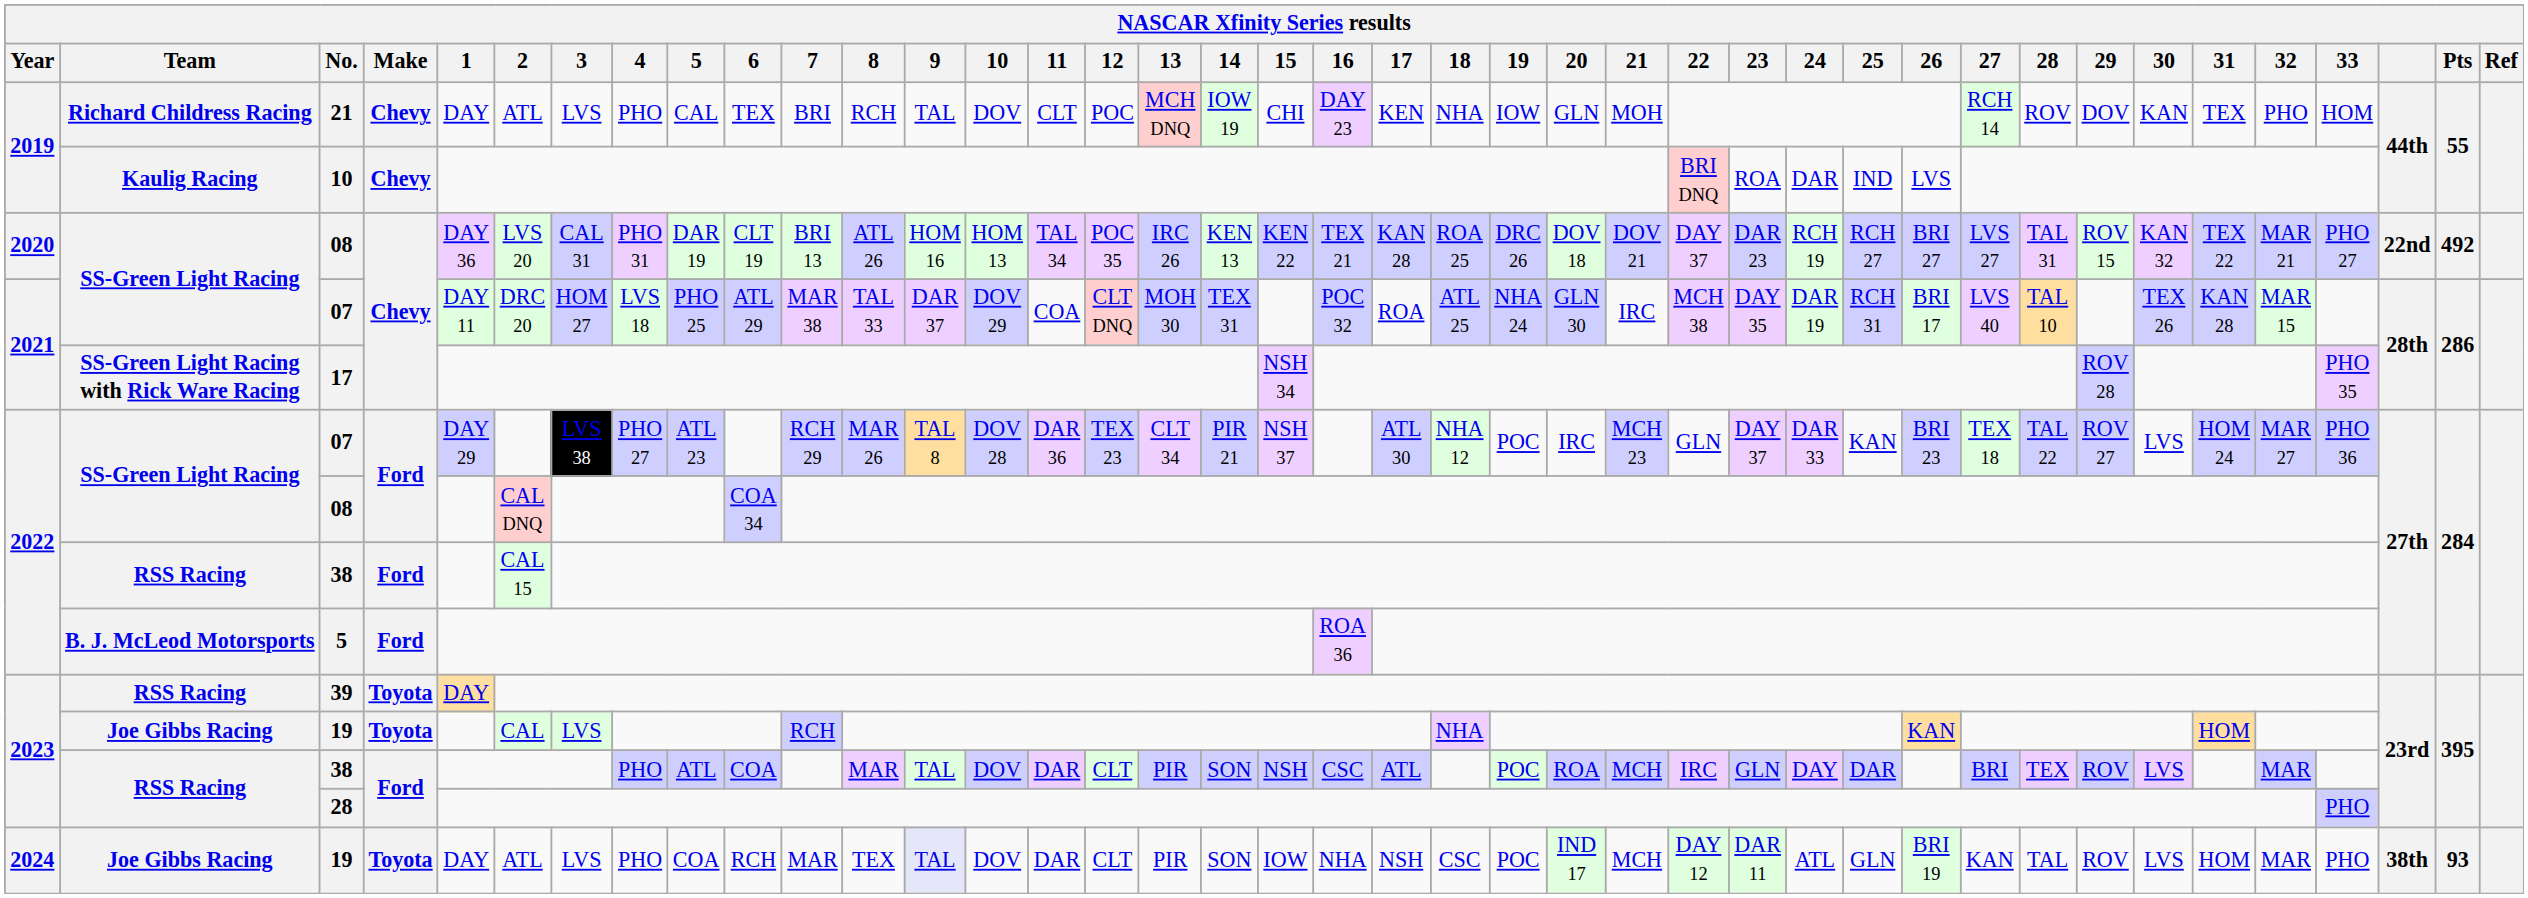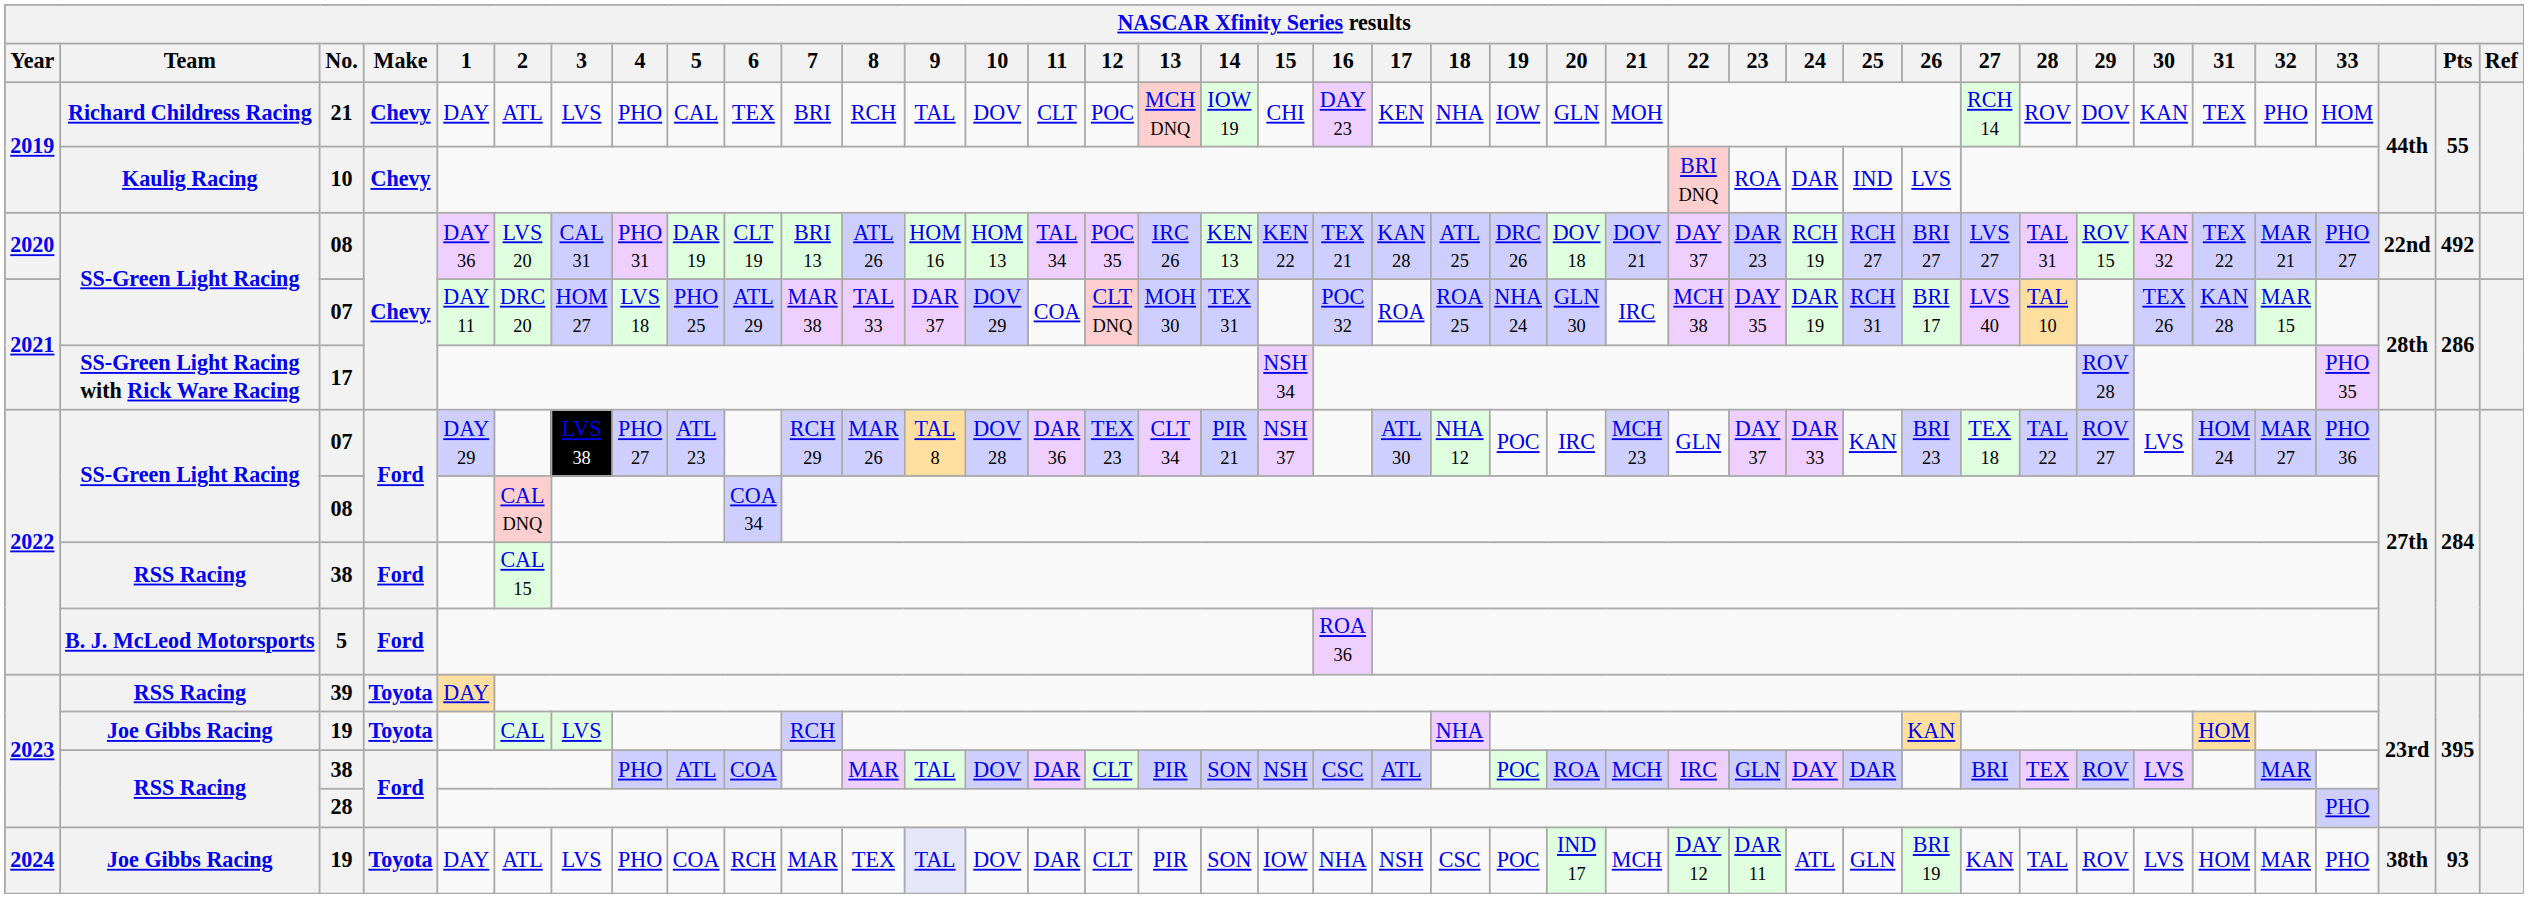 <table class="wikitable" style="text-align:center; font-size:75%">
 <tr>
 <th colspan=40><a href='#'>NASCAR Xfinity Series</a> results</th>
 </tr>
 <tr>
 <th>Year</th>
 <th>Team</th>
 <th>No.</th>
 <th>Make</th>
 <th>1</th>
 <th>2</th>
 <th>3</th>
 <th>4</th>
 <th>5</th>
 <th>6</th>
 <th>7</th>
 <th>8</th>
 <th>9</th>
 <th>10</th>
 <th>11</th>
 <th>12</th>
 <th>13</th>
 <th>14</th>
 <th>15</th>
 <th>16</th>
 <th>17</th>
 <th>18</th>
 <th>19</th>
 <th>20</th>
 <th>21</th>
 <th>22</th>
 <th>23</th>
 <th>24</th>
 <th>25</th>
 <th>26</th>
 <th>27</th>
 <th>28</th>
 <th>29</th>
 <th>30</th>
 <th>31</th>
 <th>32</th>
 <th>33</th>
 <th></th>
 <th>Pts</th>
 <th>Ref</th>
 </tr>
 <tr>
 <th rowspan=2><a href='#'>2019</a></th>
 <th><a href='#'>Richard Childress Racing</a></th>
 <th>21</th>
 <th><a href='#'>Chevy</a></th>
 <td><a href='#'>DAY</a></td>
 <td><a href='#'>ATL</a></td>
 <td><a href='#'>LVS</a></td>
 <td><a href='#'>PHO</a></td>
 <td><a href='#'>CAL</a></td>
 <td><a href='#'>TEX</a></td>
 <td><a href='#'>BRI</a></td>
 <td><a href='#'>RCH</a></td>
 <td><a href='#'>TAL</a></td>
 <td><a href='#'>DOV</a></td>
 <td><a href='#'>CLT</a></td>
 <td><a href='#'>POC</a></td>
 <td style="background:#FFCFCF;"><a href='#'>MCH</a><br><small>DNQ</small></td>
 <td style="background:#DFFFDF;"><a href='#'>IOW</a><br><small>19</small></td>
 <td><a href='#'>CHI</a></td>
 <td style="background:#EFCFFF;"><a href='#'>DAY</a><br><small>23</small></td>
 <td><a href='#'>KEN</a></td>
 <td><a href='#'>NHA</a></td>
 <td><a href='#'>IOW</a></td>
 <td><a href='#'>GLN</a></td>
 <td><a href='#'>MOH</a></td>
 <td colspan=5></td>
 <td style="background:#DFFFDF;"><a href='#'>RCH</a><br><small>14</small></td>
 <td><a href='#'>ROV</a></td>
 <td><a href='#'>DOV</a></td>
 <td><a href='#'>KAN</a></td>
 <td><a href='#'>TEX</a></td>
 <td><a href='#'>PHO</a></td>
 <td><a href='#'>HOM</a></td>
 <th rowspan=2>44th</th>
 <th rowspan=2>55</th>
 <th rowspan=2></th>
 </tr>
 <tr>
 <th><a href='#'>Kaulig Racing</a></th>
 <th>10</th>
 <th><a href='#'>Chevy</a></th>
 <td colspan=21></td>
 <td style="background:#FFCFCF;"><a href='#'>BRI</a><br><small>DNQ</small></td>
 <td><a href='#'>ROA</a></td>
 <td><a href='#'>DAR</a></td>
 <td><a href='#'>IND</a></td>
 <td><a href='#'>LVS</a></td>
 <td colspan=7></td>
 </tr>
 <tr>
 <th><a href='#'>2020</a></th>
 <th rowspan=2><a href='#'>SS-Green Light Racing</a></th>
 <th>08</th>
 <th rowspan=3><a href='#'>Chevy</a></th>
 <td style="background:#EFCFFF;"><a href='#'>DAY</a><br><small>36</small></td>
 <td style="background:#DFFFDF;"><a href='#'>LVS</a><br><small>20</small></td>
 <td style="background:#CFCFFF;"><a href='#'>CAL</a><br><small>31</small></td>
 <td style="background:#EFCFFF;"><a href='#'>PHO</a><br><small>31</small></td>
 <td style="background:#DFFFDF;"><a href='#'>DAR</a><br><small>19</small></td>
 <td style="background:#DFFFDF;"><a href='#'>CLT</a><br><small>19</small></td>
 <td style="background:#DFFFDF;"><a href='#'>BRI</a><br><small>13</small></td>
 <td style="background:#CFCFFF;"><a href='#'>ATL</a><br><small>26</small></td>
 <td style="background:#DFFFDF;"><a href='#'>HOM</a><br><small>16</small></td>
 <td style="background:#DFFFDF;"><a href='#'>HOM</a><br><small>13</small></td>
 <td style="background:#EFCFFF;"><a href='#'>TAL</a><br><small>34</small></td>
 <td style="background:#EFCFFF;"><a href='#'>POC</a><br><small>35</small></td>
 <td style="background:#CFCFFF;"><a href='#'>IRC</a><br><small>26</small></td>
 <td style="background:#DFFFDF;"><a href='#'>KEN</a><br><small>13</small></td>
 <td style="background:#CFCFFF;"><a href='#'>KEN</a><br><small>22</small></td>
 <td style="background:#CFCFFF;"><a href='#'>TEX</a><br><small>21</small></td>
 <td style="background:#CFCFFF;"><a href='#'>KAN</a><br><small>28</small></td>
-<td style="background:#CFCFFF;"><a href='#'>ROA</a><br><small>25</small></td>
+<td style="background:#CFCFFF;"><a href='#'>ATL</a><br><small>25</small></td>
 <td style="background:#CFCFFF;"><a href='#'>DRC</a><br><small>26</small></td>
 <td style="background:#DFFFDF;"><a href='#'>DOV</a><br><small>18</small></td>
 <td style="background:#CFCFFF;"><a href='#'>DOV</a><br><small>21</small></td>
 <td style="background:#EFCFFF;"><a href='#'>DAY</a><br><small>37</small></td>
 <td style="background:#CFCFFF;"><a href='#'>DAR</a><br><small>23</small></td>
 <td style="background:#DFFFDF;"><a href='#'>RCH</a><br><small>19</small></td>
 <td style="background:#CFCFFF;"><a href='#'>RCH</a><br><small>27</small></td>
 <td style="background:#CFCFFF;"><a href='#'>BRI</a><br><small>27</small></td>
 <td style="background:#CFCFFF;"><a href='#'>LVS</a><br><small>27</small></td>
 <td style="background:#EFCFFF;"><a href='#'>TAL</a><br><small>31</small></td>
 <td style="background:#DFFFDF;"><a href='#'>ROV</a><br><small>15</small></td>
 <td style="background:#EFCFFF;"><a href='#'>KAN</a><br><small>32</small></td>
 <td style="background:#CFCFFF;"><a href='#'>TEX</a><br><small>22</small></td>
 <td style="background:#CFCFFF;"><a href='#'>MAR</a><br><small>21</small></td>
 <td style="background:#CFCFFF;"><a href='#'>PHO</a><br><small>27</small></td>
 <th>22nd</th>
 <th>492</th>
 <th></th>
 </tr>
 <tr>
 <th rowspan=2><a href='#'>2021</a></th>
 <th>07</th>
 <td style="background:#DFFFDF;"><a href='#'>DAY</a><br><small>11</small></td>
 <td style="background:#DFFFDF;"><a href='#'>DRC</a><br><small>20</small></td>
 <td style="background:#CFCFFF;"><a href='#'>HOM</a><br><small>27</small></td>
 <td style="background:#DFFFDF;"><a href='#'>LVS</a><br><small>18</small></td>
 <td style="background:#CFCFFF;"><a href='#'>PHO</a><br><small>25</small></td>
 <td style="background:#CFCFFF;"><a href='#'>ATL</a><br><small>29</small></td>
 <td style="background:#EFCFFF;"><a href='#'>MAR</a><br><small>38</small></td>
 <td style="background:#EFCFFF;"><a href='#'>TAL</a><br><small>33</small></td>
 <td style="background:#EFCFFF;"><a href='#'>DAR</a><br><small>37</small></td>
 <td style="background:#CFCFFF;"><a href='#'>DOV</a><br><small>29</small></td>
 <td><a href='#'>COA</a></td>
 <td style="background:#FFCFCF;"><a href='#'>CLT</a><br><small>DNQ</small></td>
 <td style="background:#CFCFFF;"><a href='#'>MOH</a><br><small>30</small></td>
 <td style="background:#CFCFFF;"><a href='#'>TEX</a><br><small>31</small></td>
 <td></td>
 <td style="background:#CFCFFF;"><a href='#'>POC</a><br><small>32</small></td>
 <td><a href='#'>ROA</a></td>
-<td style="background:#CFCFFF;"><a href='#'>ATL</a><br><small>25</small></td>
+<td style="background:#CFCFFF;"><a href='#'>ROA</a><br><small>25</small></td>
 <td style="background:#CFCFFF;"><a href='#'>NHA</a><br><small>24</small></td>
 <td style="background:#CFCFFF;"><a href='#'>GLN</a><br><small>30</small></td>
 <td><a href='#'>IRC</a></td>
 <td style="background:#EFCFFF;"><a href='#'>MCH</a><br><small>38</small></td>
 <td style="background:#EFCFFF;"><a href='#'>DAY</a><br><small>35</small></td>
 <td style="background:#DFFFDF;"><a href='#'>DAR</a><br><small>19</small></td>
 <td style="background:#CFCFFF;"><a href='#'>RCH</a><br><small>31</small></td>
 <td style="background:#DFFFDF;"><a href='#'>BRI</a><br><small>17</small></td>
 <td style="background:#EFCFFF;"><a href='#'>LVS</a><br><small>40</small></td>
 <td style="background:#FFDF9F;"><a href='#'>TAL</a><br><small>10</small></td>
 <td></td>
 <td style="background:#CFCFFF;"><a href='#'>TEX</a><br><small>26</small></td>
 <td style="background:#CFCFFF;"><a href='#'>KAN</a><br><small>28</small></td>
 <td style="background:#DFFFDF;"><a href='#'>MAR</a><br><small>15</small></td>
 <td></td>
 <th rowspan=2>28th</th>
 <th rowspan=2>286</th>
 <th rowspan=2></th>
 </tr>
 <tr>
 <th nowrap><a href='#'>SS-Green Light Racing</a><br>with <a href='#'>Rick Ware Racing</a></th>
 <th>17</th>
 <td colspan=14></td>
 <td style="background:#EFCFFF;"><a href='#'>NSH</a><br><small>34</small></td>
 <td colspan=13></td>
 <td style="background:#CFCFFF;"><a href='#'>ROV</a><br><small>28</small></td>
 <td colspan=3></td>
 <td style="background:#EFCFFF;"><a href='#'>PHO</a><br><small>35</small></td>
 </tr>
 <tr>
 <th rowspan=4><a href='#'>2022</a></th>
 <th rowspan=2><a href='#'>SS-Green Light Racing</a></th>
 <th>07</th>
 <th rowspan=2><a href='#'>Ford</a></th>
 <td style="background:#CFCFFF;"><a href='#'>DAY</a><br><small>29</small></td>
 <td></td>
 <td style="background:#000000;color:white;"><a href='#'><span>LVS</span></a><br><small>38</small></td>
 <td style="background:#CFCFFF;"><a href='#'>PHO</a><br><small>27</small></td>
 <td style="background:#CFCFFF;"><a href='#'>ATL</a><br><small>23</small></td>
 <td></td>
 <td style="background:#CFCFFF;"><a href='#'>RCH</a><br><small>29</small></td>
 <td style="background:#CFCFFF;"><a href='#'>MAR</a><br><small>26</small></td>
 <td style="background:#FFDF9F;"><a href='#'>TAL</a><br><small>8</small></td>
 <td style="background:#CFCFFF;"><a href='#'>DOV</a><br><small>28</small></td>
 <td style="background:#EFCFFF;"><a href='#'>DAR</a><br><small>36</small></td>
 <td style="background:#CFCFFF;"><a href='#'>TEX</a><br><small>23</small></td>
 <td style="background:#EFCFFF;"><a href='#'>CLT</a><br><small>34</small></td>
 <td style="background:#CFCFFF;"><a href='#'>PIR</a><br><small>21</small></td>
 <td style="background:#EFCFFF;"><a href='#'>NSH</a><br><small>37</small></td>
 <td></td>
 <td style="background:#CFCFFF;"><a href='#'>ATL</a><br><small>30</small></td>
 <td style="background:#DFFFDF;"><a href='#'>NHA</a><br><small>12</small></td>
 <td><a href='#'>POC</a></td>
 <td><a href='#'>IRC</a></td>
 <td style="background:#CFCFFF;"><a href='#'>MCH</a><br><small>23</small></td>
 <td><a href='#'>GLN</a></td>
 <td style="background:#EFCFFF;"><a href='#'>DAY</a><br><small>37</small></td>
 <td style="background:#EFCFFF;"><a href='#'>DAR</a><br><small>33</small></td>
 <td><a href='#'>KAN</a></td>
 <td style="background:#CFCFFF;"><a href='#'>BRI</a><br><small>23</small></td>
 <td style="background:#DFFFDF;"><a href='#'>TEX</a><br><small>18</small></td>
 <td style="background:#CFCFFF;"><a href='#'>TAL</a><br><small>22</small></td>
 <td style="background:#CFCFFF;"><a href='#'>ROV</a><br><small>27</small></td>
 <td><a href='#'>LVS</a></td>
 <td style="background:#CFCFFF;"><a href='#'>HOM</a><br><small>24</small></td>
 <td style="background:#CFCFFF;"><a href='#'>MAR</a><br><small>27</small></td>
 <td style="background:#CFCFFF;"><a href='#'>PHO</a><br><small>36</small></td>
 <th rowspan=4>27th</th>
 <th rowspan=4>284</th>
 <th rowspan=4></th>
 </tr>
 <tr>
 <th>08</th>
 <td colspan=1></td>
 <td style="background:#FFCFCF;"><a href='#'>CAL</a><br><small>DNQ</small></td>
 <td colspan=3></td>
 <td style="background:#CFCFFF;"><a href='#'>COA</a><br><small>34</small></td>
 <td colspan=27></td>
 </tr>
 <tr>
 <th><a href='#'>RSS Racing</a></th>
 <th>38</th>
 <th><a href='#'>Ford</a></th>
 <td></td>
 <td style="background:#DFFFDF;"><a href='#'>CAL</a><br><small>15</small></td>
 <td colspan=31></td>
 </tr>
 <tr>
 <th nowrap><a href='#'>B. J. McLeod Motorsports</a></th>
 <th>5</th>
 <th><a href='#'>Ford</a></th>
 <td colspan=15></td>
 <td style="background:#EFCFFF;"><a href='#'>ROA</a><br><small>36</small></td>
 <td colspan=17></td>
 </tr>
 <tr>
 <th rowspan=4><a href='#'>2023</a></th>
 <th><a href='#'>RSS Racing</a></th>
 <th>39</th>
 <th><a href='#'>Toyota</a></th>
 <td style="background:#FFDF9F;"><a href='#'>DAY</a><br></td>
 <td colspan=32></td>
 <th rowspan=4>23rd</th>
 <th rowspan=4>395</th>
 <th rowspan=4></th>
 </tr>
 <tr>
 <th><a href='#'>Joe Gibbs Racing</a></th>
 <th>19</th>
 <th><a href='#'>Toyota</a></th>
 <td></td>
 <td style="background:#DFFFDF;"><a href='#'>CAL</a><br></td>
 <td style="background:#DFFFDF;"><a href='#'>LVS</a><br></td>
 <td colspan=3></td>
 <td style="background:#CFCFFF;"><a href='#'>RCH</a><br></td>
 <td colspan=10></td>
 <td style="background:#EFCFFF;"><a href='#'>NHA</a><br></td>
 <td colspan=7></td>
 <td style="background:#FFDF9F;"><a href='#'>KAN</a><br></td>
 <td colspan=4></td>
 <td style="background:#FFDF9F;"><a href='#'>HOM</a><br></td>
 <td colspan=2></td>
 </tr>
 <tr>
 <th rowspan=2><a href='#'>RSS Racing</a></th>
 <th>38</th>
 <th rowspan=2><a href='#'>Ford</a></th>
 <td colspan=3></td>
 <td style="background:#CFCFFF;"><a href='#'>PHO</a><br></td>
 <td style="background:#CFCFFF;"><a href='#'>ATL</a><br></td>
 <td style="background:#CFCFFF;"><a href='#'>COA</a><br></td>
 <td></td>
 <td style="background:#EFCFFF;"><a href='#'>MAR</a><br></td>
 <td style="background:#DFFFDF;"><a href='#'>TAL</a><br></td>
 <td style="background:#CFCFFF;"><a href='#'>DOV</a><br></td>
 <td style="background:#EFCFFF;"><a href='#'>DAR</a><br></td>
 <td style="background:#DFFFDF;"><a href='#'>CLT</a><br></td>
 <td style="background:#CFCFFF;"><a href='#'>PIR</a><br></td>
 <td style="background:#CFCFFF;"><a href='#'>SON</a><br></td>
 <td style="background:#CFCFFF;"><a href='#'>NSH</a><br></td>
 <td style="background:#CFCFFF;"><a href='#'>CSC</a><br></td>
 <td style="background:#CFCFFF;"><a href='#'>ATL</a><br></td>
 <td></td>
 <td style="background:#DFFFDF;"><a href='#'>POC</a><br></td>
 <td style="background:#CFCFFF;"><a href='#'>ROA</a><br></td>
 <td style="background:#CFCFFF;"><a href='#'>MCH</a><br></td>
 <td style="background:#EFCFFF;"><a href='#'>IRC</a><br></td>
 <td style="background:#CFCFFF;"><a href='#'>GLN</a><br></td>
 <td style="background:#EFCFFF;"><a href='#'>DAY</a><br></td>
 <td style="background:#CFCFFF;"><a href='#'>DAR</a><br></td>
 <td></td>
 <td style="background:#CFCFFF;"><a href='#'>BRI</a><br></td>
 <td style="background:#EFCFFF;"><a href='#'>TEX</a><br></td>
 <td style="background:#CFCFFF;"><a href='#'>ROV</a><br></td>
 <td style="background:#EFCFFF;"><a href='#'>LVS</a><br></td>
 <td></td>
 <td style="background:#CFCFFF;"><a href='#'>MAR</a><br></td>
 <td></td>
 </tr>
 <tr>
 <th>28</th>
 <td colspan=32></td>
 <td style="background:#CFCFFF;"><a href='#'>PHO</a><br></td>
 </tr>
 <tr>
 <th><a href='#'>2024</a></th>
 <th><a href='#'>Joe Gibbs Racing</a></th>
 <th>19</th>
 <th><a href='#'>Toyota</a></th>
 <td><a href='#'>DAY</a></td>
 <td><a href='#'>ATL</a></td>
 <td><a href='#'>LVS</a></td>
 <td><a href='#'>PHO</a></td>
 <td><a href='#'>COA</a></td>
 <td><a href='#'>RCH</a></td>
 <td><a href='#'>MAR</a></td>
 <td><a href='#'>TEX</a></td>
 <td style="background: lavender;"><a href='#'>TAL</a></td>
 <td><a href='#'>DOV</a></td>
 <td><a href='#'>DAR</a></td>
 <td><a href='#'>CLT</a></td>
 <td><a href='#'>PIR</a></td>
 <td><a href='#'>SON</a></td>
 <td><a href='#'>IOW</a></td>
 <td><a href='#'>NHA</a></td>
 <td><a href='#'>NSH</a></td>
 <td><a href='#'>CSC</a></td>
 <td><a href='#'>POC</a></td>
 <td style="background:#DFFFDF;"><a href='#'>IND</a><br><small>17</small></td>
 <td><a href='#'>MCH</a></td>
 <td style="background:#DFFFDF;"><a href='#'>DAY</a><br><small>12</small></td>
 <td style="background:#DFFFDF;"><a href='#'>DAR</a><br><small>11</small></td>
 <td><a href='#'>ATL</a></td>
 <td><a href='#'>GLN</a></td>
 <td style="background:#DFFFDF;"><a href='#'>BRI</a><br><small>19</small></td>
 <td><a href='#'>KAN</a></td>
 <td><a href='#'>TAL</a></td>
 <td><a href='#'>ROV</a></td>
 <td><a href='#'>LVS</a></td>
 <td><a href='#'>HOM</a></td>
 <td><a href='#'>MAR</a></td>
 <td><a href='#'>PHO</a></td>
 <th>38th</th>
 <th>93</th>
 <th></th>
 </tr>
 </table>
